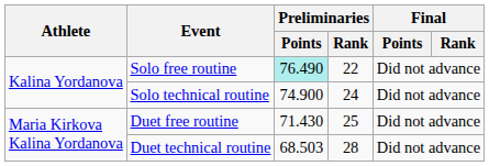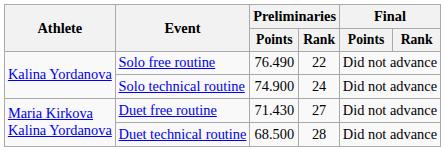 <table class=wikitable style="font-size:90%">
 <tr>
 <th rowspan="2">Athlete</th>
 <th rowspan="2">Event</th>
 <th colspan="2">Preliminaries</th>
 <th colspan="2">Final</th>
 </tr>
 <tr style="font-size:95%">
 <th>Points</th>
 <th>Rank</th>
 <th>Points</th>
 <th>Rank</th>
 </tr>
 <tr align=center>
 <td align=left rowspan=2><a href='#'>Kalina Yordanova</a></td>
 <td align=left><a href='#'>Solo free routine</a></td>
-<td style="background: paleturquoise;">76.490</td>
+<td>76.490</td>
 <td>22</td>
 <td colspan=2>Did not advance</td>
 </tr>
 <tr align=center>
 <td align=left><a href='#'>Solo technical routine</a></td>
 <td>74.900</td>
 <td>24</td>
 <td colspan=2>Did not advance</td>
 </tr>
 <tr align=center>
 <td align=left rowspan=2><a href='#'>Maria Kirkova</a><br><a href='#'>Kalina Yordanova</a></td>
 <td align=left><a href='#'>Duet free routine</a></td>
 <td>71.430</td>
-<td>25</td>
+<td>27</td>
 <td colspan=2>Did not advance</td>
 </tr>
 <tr align=center>
 <td align=left><a href='#'>Duet technical routine</a></td>
-<td>68.503</td>
+<td>68.500</td>
 <td>28</td>
 <td colspan=2>Did not advance</td>
 </tr>
 </table>
